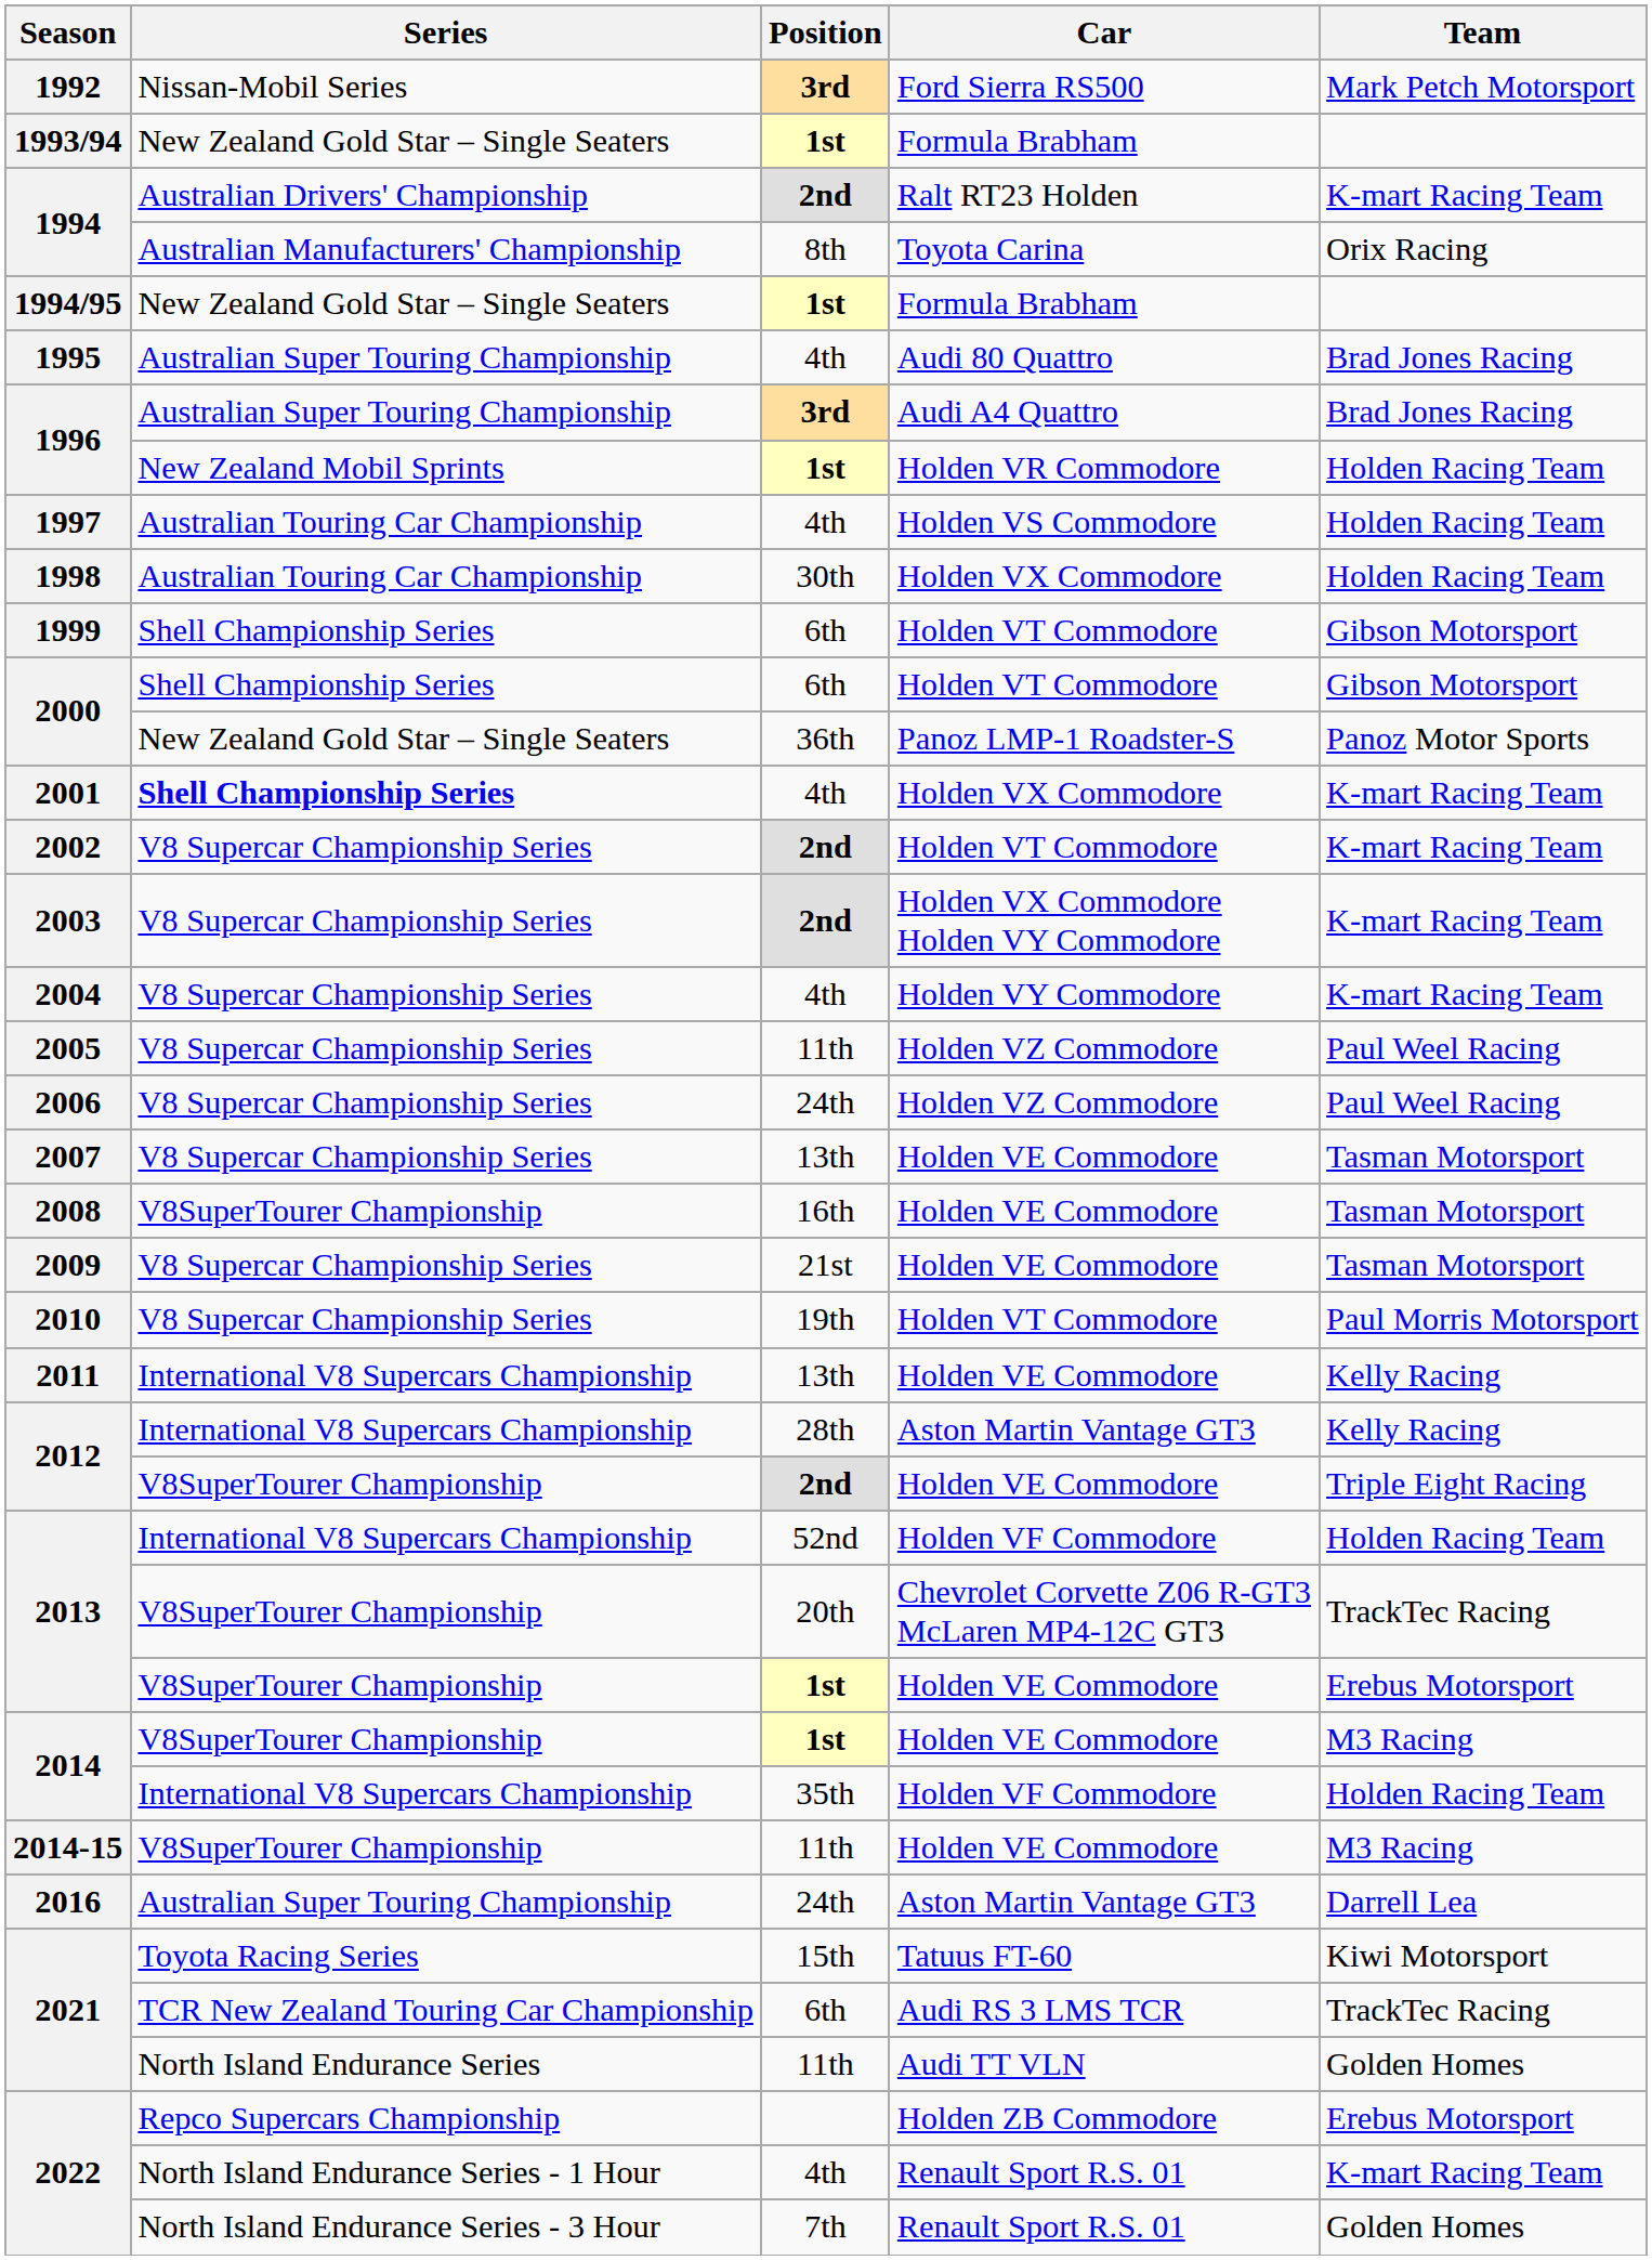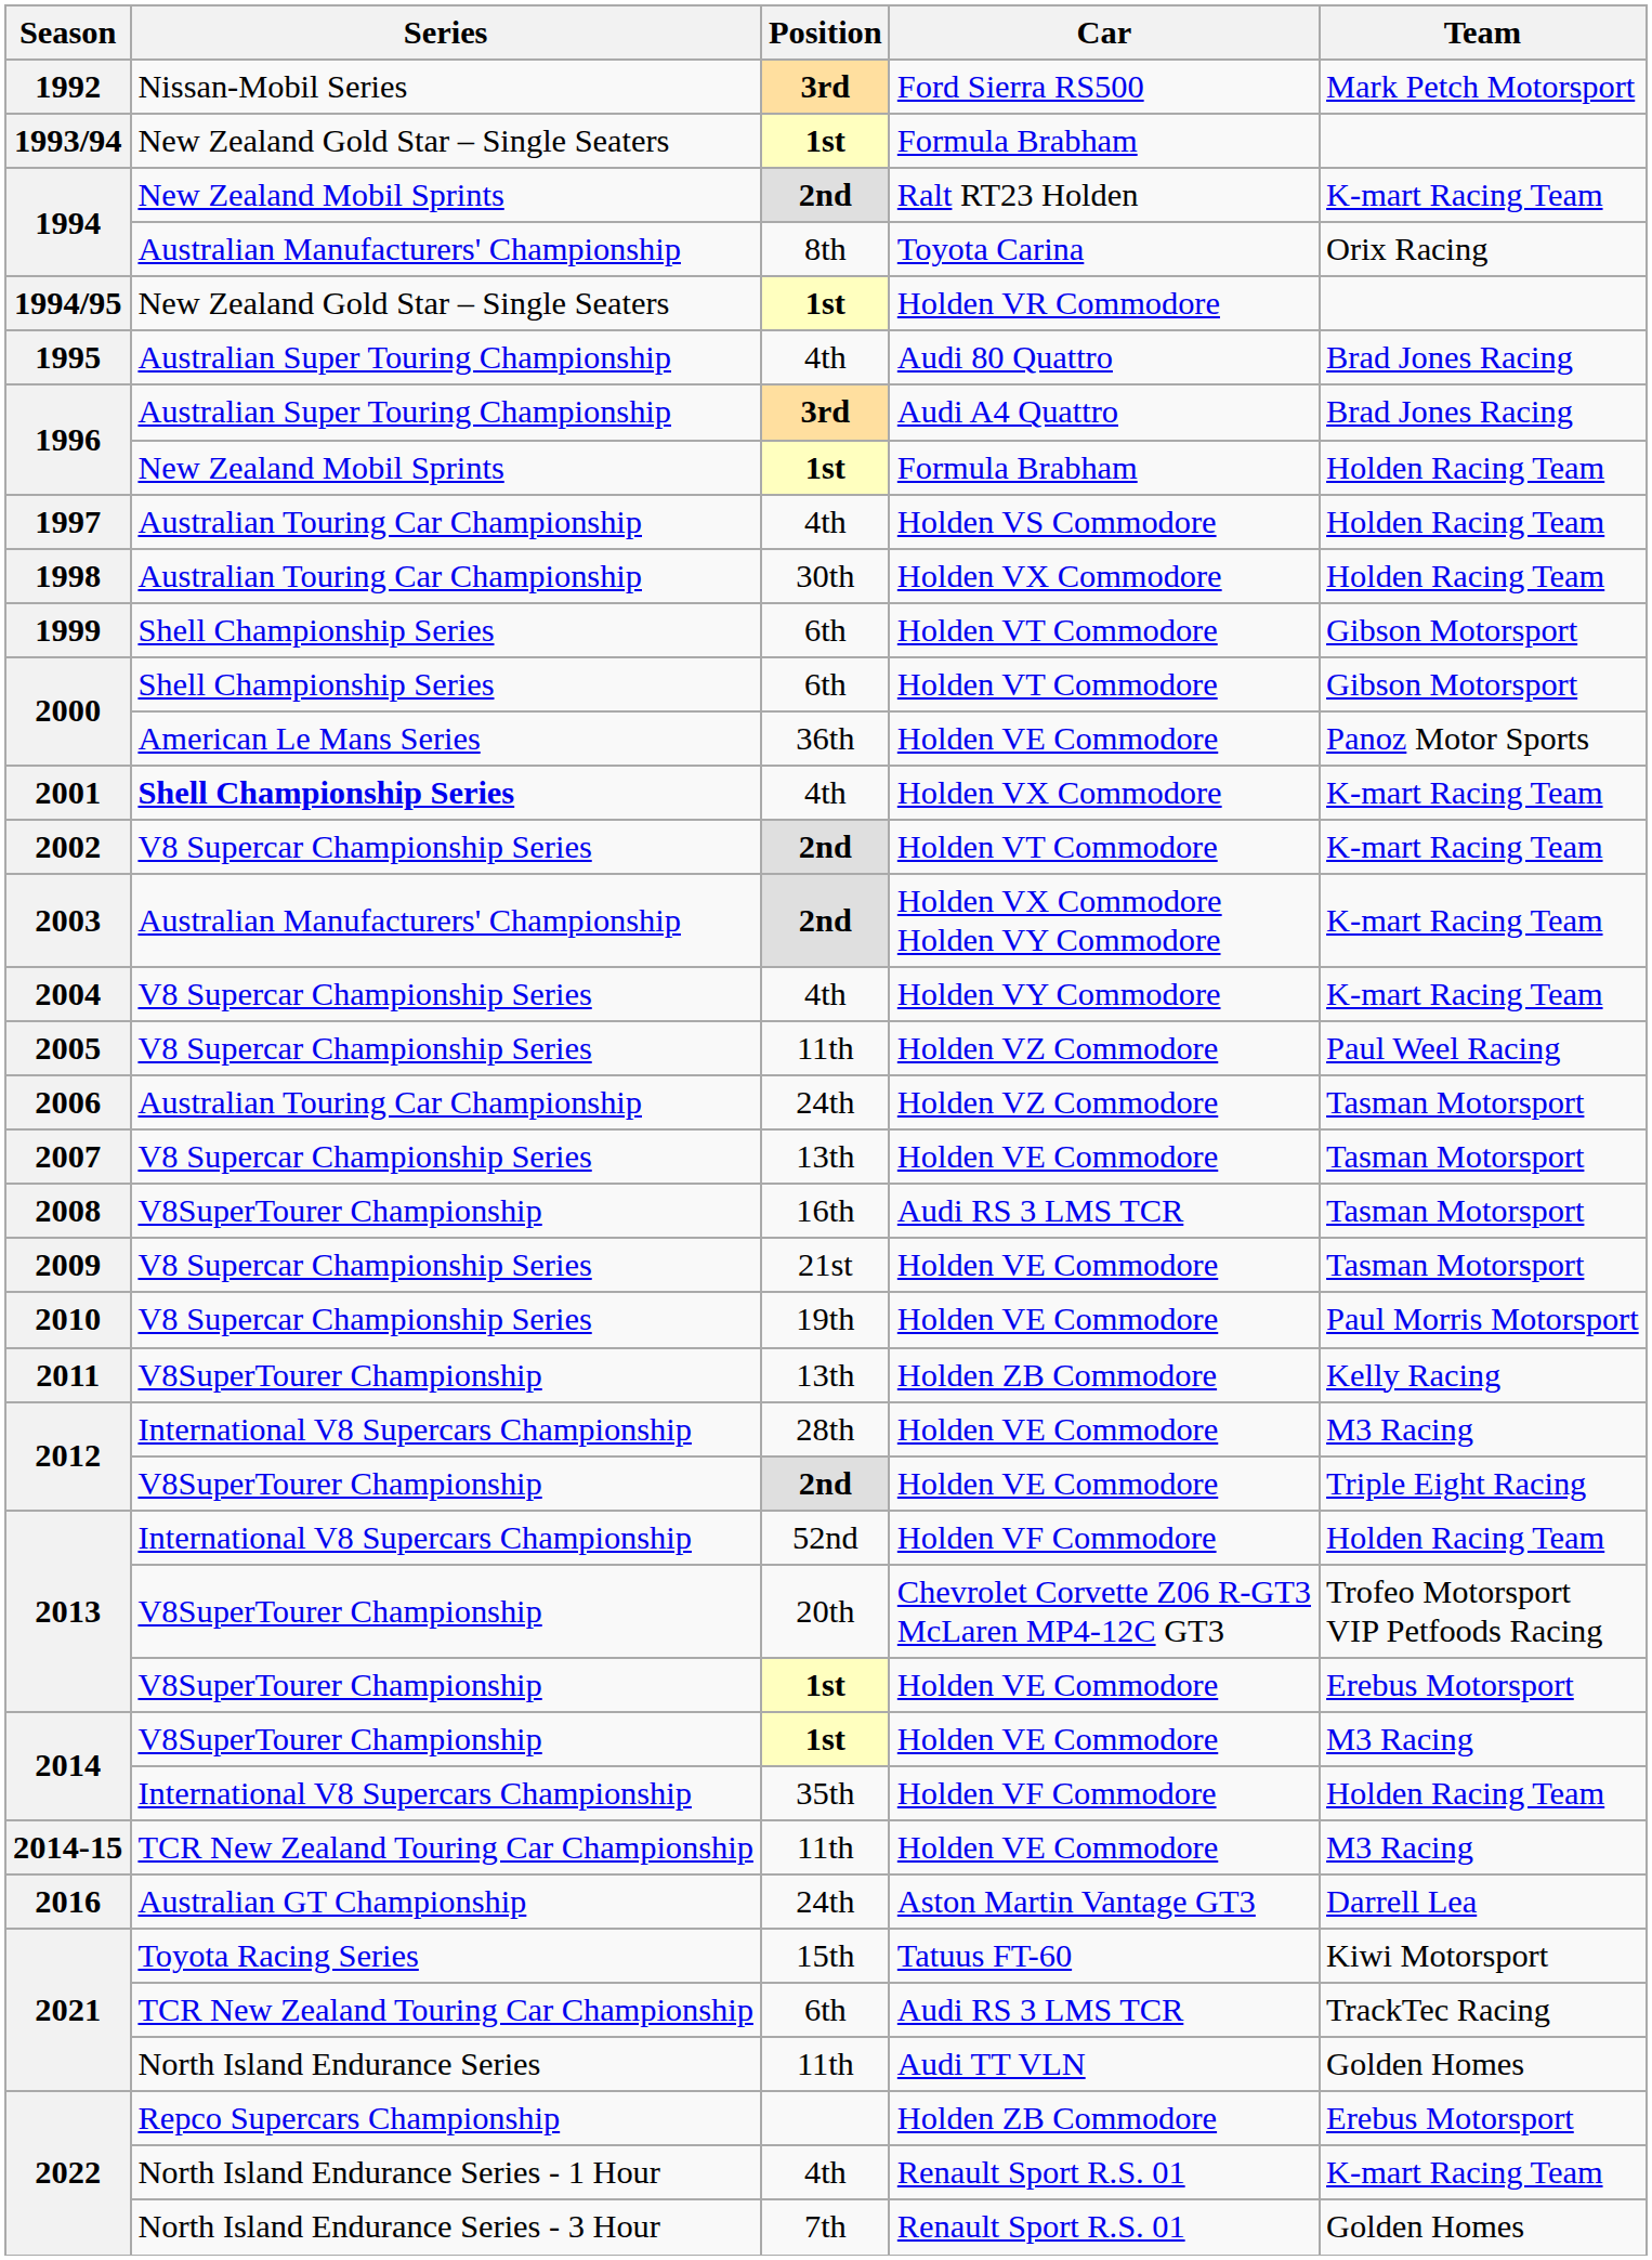 <table class="wikitable" style="font-size: 95%;">
 <tr>
 <th>Season</th>
 <th>Series</th>
 <th>Position</th>
 <th>Car</th>
 <th>Team</th>
 </tr>
 <tr>
 <th>1992</th>
 <td>Nissan-Mobil Series</td>
 <td align="center" style="background:#ffdf9f;"><strong>3rd</strong></td>
 <td><a href='#'>Ford Sierra RS500</a></td>
 <td><a href='#'>Mark Petch Motorsport</a></td>
 </tr>
 <tr>
 <th rowspan=1>1993/94</th>
 <td>New Zealand Gold Star – Single Seaters</td>
 <td align="center" style="background:#ffffbf;"><strong>1st</strong></td>
 <td><a href='#'>Formula Brabham</a></td>
 <td></td>
 </tr>
 <tr>
 <th rowspan=2>1994</th>
-<td><a href='#'>Australian Drivers' Championship</a></td>
+<td><a href='#'>New Zealand Mobil Sprints</a></td>
 <td align="center" style="background:#dfdfdf;"><strong>2nd</strong></td>
 <td><a href='#'>Ralt</a> RT23 Holden</td>
 <td><a href='#'>K-mart Racing Team</a></td>
 </tr>
 <tr>
 <td><a href='#'>Australian Manufacturers' Championship</a></td>
 <td align="center">8th</td>
 <td><a href='#'>Toyota Carina</a></td>
 <td>Orix Racing</td>
 </tr>
 <tr>
 <th rowspan=1>1994/95</th>
 <td>New Zealand Gold Star – Single Seaters</td>
 <td align="center" style="background:#ffffbf;"><strong>1st</strong></td>
-<td><a href='#'>Formula Brabham</a></td>
+<td><a href='#'>Holden VR Commodore</a></td>
 <td></td>
 </tr>
 <tr>
 <th>1995</th>
 <td><a href='#'>Australian Super Touring Championship</a></td>
 <td align="center">4th</td>
 <td><a href='#'>Audi 80 Quattro</a></td>
 <td><a href='#'>Brad Jones Racing</a></td>
 </tr>
 <tr>
 <th rowspan=2>1996</th>
 <td><a href='#'>Australian Super Touring Championship</a></td>
 <td align="center" style="background:#ffdf9f;"><strong>3rd</strong></td>
 <td><a href='#'>Audi A4 Quattro</a></td>
 <td><a href='#'>Brad Jones Racing</a></td>
 </tr>
 <tr>
 <td><a href='#'>New Zealand Mobil Sprints</a></td>
 <td align="center" style="background:#ffffbf;"><strong>1st</strong></td>
-<td><a href='#'>Holden VR Commodore</a></td>
+<td><a href='#'>Formula Brabham</a></td>
 <td><a href='#'>Holden Racing Team</a></td>
 </tr>
 <tr>
 <th>1997</th>
 <td><a href='#'>Australian Touring Car Championship</a></td>
 <td align="center">4th</td>
 <td><a href='#'>Holden VS Commodore</a></td>
 <td><a href='#'>Holden Racing Team</a></td>
 </tr>
 <tr>
 <th>1998</th>
 <td><a href='#'>Australian Touring Car Championship</a></td>
 <td align="center">30th</td>
 <td><a href='#'>Holden VX Commodore</a></td>
 <td><a href='#'>Holden Racing Team</a></td>
 </tr>
 <tr>
 <th>1999</th>
 <td><a href='#'>Shell Championship Series</a></td>
 <td align="center">6th</td>
 <td><a href='#'>Holden VT Commodore</a></td>
 <td><a href='#'>Gibson Motorsport</a></td>
 </tr>
 <tr>
 <th rowspan=2>2000</th>
 <td><a href='#'>Shell Championship Series</a></td>
 <td align="center">6th</td>
 <td><a href='#'>Holden VT Commodore</a></td>
 <td><a href='#'>Gibson Motorsport</a></td>
 </tr>
 <tr>
-<td>New Zealand Gold Star – Single Seaters</td>
+<td><a href='#'>American Le Mans Series</a></td>
 <td align="center">36th</td>
-<td><a href='#'>Panoz LMP-1 Roadster-S</a></td>
+<td><a href='#'>Holden VE Commodore</a></td>
 <td><a href='#'>Panoz</a> Motor Sports</td>
 </tr>
 <tr>
 <th>2001</th>
 <td><strong><a href='#'>Shell Championship Series</a></strong></td>
 <td align="center">4th</td>
 <td><a href='#'>Holden VX Commodore</a></td>
 <td><a href='#'>K-mart Racing Team</a></td>
 </tr>
 <tr>
 <th>2002</th>
 <td><a href='#'>V8 Supercar Championship Series</a></td>
 <td align="center" style="background:#dfdfdf;"><strong>2nd</strong></td>
 <td><a href='#'>Holden VT Commodore</a></td>
 <td><a href='#'>K-mart Racing Team</a></td>
 </tr>
 <tr>
 <th>2003</th>
-<td><a href='#'>V8 Supercar Championship Series</a></td>
+<td><a href='#'>Australian Manufacturers' Championship</a></td>
 <td align="center" style="background:#dfdfdf;"><strong>2nd</strong></td>
 <td><a href='#'>Holden VX Commodore</a><br><a href='#'>Holden VY Commodore</a></td>
 <td><a href='#'>K-mart Racing Team</a></td>
 </tr>
 <tr>
 <th>2004</th>
 <td><a href='#'>V8 Supercar Championship Series</a></td>
 <td align="center">4th</td>
 <td><a href='#'>Holden VY Commodore</a></td>
 <td><a href='#'>K-mart Racing Team</a></td>
 </tr>
 <tr>
 <th>2005</th>
 <td><a href='#'>V8 Supercar Championship Series</a></td>
 <td align="center">11th</td>
 <td><a href='#'>Holden VZ Commodore</a></td>
 <td><a href='#'>Paul Weel Racing</a></td>
 </tr>
 <tr>
 <th>2006</th>
-<td><a href='#'>V8 Supercar Championship Series</a></td>
+<td><a href='#'>Australian Touring Car Championship</a></td>
 <td align="center">24th</td>
 <td><a href='#'>Holden VZ Commodore</a></td>
-<td><a href='#'>Paul Weel Racing</a></td>
+<td><a href='#'>Tasman Motorsport</a></td>
 </tr>
 <tr>
 <th>2007</th>
 <td><a href='#'>V8 Supercar Championship Series</a></td>
 <td align="center">13th</td>
 <td><a href='#'>Holden VE Commodore</a></td>
 <td><a href='#'>Tasman Motorsport</a></td>
 </tr>
 <tr>
 <th>2008</th>
 <td><a href='#'>V8SuperTourer Championship</a></td>
 <td align="center">16th</td>
-<td><a href='#'>Holden VE Commodore</a></td>
+<td><a href='#'>Audi RS 3 LMS TCR</a></td>
 <td><a href='#'>Tasman Motorsport</a></td>
 </tr>
 <tr>
 <th>2009</th>
 <td><a href='#'>V8 Supercar Championship Series</a></td>
 <td align="center">21st</td>
 <td><a href='#'>Holden VE Commodore</a></td>
 <td><a href='#'>Tasman Motorsport</a></td>
 </tr>
 <tr>
 <th>2010</th>
 <td><a href='#'>V8 Supercar Championship Series</a></td>
 <td align="center">19th</td>
-<td><a href='#'>Holden VT Commodore</a></td>
+<td><a href='#'>Holden VE Commodore</a></td>
 <td><a href='#'>Paul Morris Motorsport</a></td>
 </tr>
 <tr>
 <th>2011</th>
-<td><a href='#'>International V8 Supercars Championship</a></td>
+<td><a href='#'>V8SuperTourer Championship</a></td>
 <td align="center">13th</td>
-<td><a href='#'>Holden VE Commodore</a></td>
+<td><a href='#'>Holden ZB Commodore</a></td>
 <td><a href='#'>Kelly Racing</a></td>
 </tr>
 <tr>
 <th rowspan=2>2012</th>
 <td><a href='#'>International V8 Supercars Championship</a></td>
 <td align="center">28th</td>
-<td><a href='#'>Aston Martin Vantage GT3</a></td>
-<td><a href='#'>Kelly Racing</a></td>
+<td><a href='#'>Holden VE Commodore</a></td>
+<td><a href='#'>M3 Racing</a></td>
 </tr>
 <tr>
 <td><a href='#'>V8SuperTourer Championship</a></td>
 <td align="center" style="background:#dfdfdf;"><strong>2nd</strong></td>
 <td><a href='#'>Holden VE Commodore</a></td>
 <td><a href='#'>Triple Eight Racing</a></td>
 </tr>
 <tr>
 <th rowspan=3>2013</th>
 <td><a href='#'>International V8 Supercars Championship</a></td>
 <td align="center">52nd</td>
 <td><a href='#'>Holden VF Commodore</a></td>
 <td><a href='#'>Holden Racing Team</a></td>
 </tr>
 <tr>
 <td><a href='#'>V8SuperTourer Championship</a></td>
 <td align="center">20th</td>
 <td><a href='#'>Chevrolet Corvette Z06 R-GT3</a><br><a href='#'>McLaren MP4-12C</a> GT3</td>
-<td>TrackTec Racing</td>
+<td>Trofeo Motorsport<br>VIP Petfoods Racing</td>
 </tr>
 <tr>
 <td><a href='#'>V8SuperTourer Championship</a></td>
 <td align="center" style="background:#ffffbf;"><strong>1st</strong></td>
 <td><a href='#'>Holden VE Commodore</a></td>
 <td><a href='#'>Erebus Motorsport</a></td>
 </tr>
 <tr>
 <th rowspan=2>2014</th>
 <td><a href='#'>V8SuperTourer Championship</a></td>
 <td align="center" style="background:#ffffbf;"><strong>1st</strong></td>
 <td><a href='#'>Holden VE Commodore</a></td>
 <td><a href='#'>M3 Racing</a></td>
 </tr>
 <tr>
 <td><a href='#'>International V8 Supercars Championship</a></td>
 <td align="center">35th</td>
 <td><a href='#'>Holden VF Commodore</a></td>
 <td><a href='#'>Holden Racing Team</a></td>
 </tr>
 <tr>
 <th>2014-15</th>
-<td><a href='#'>V8SuperTourer Championship</a></td>
+<td><a href='#'>TCR New Zealand Touring Car Championship</a></td>
 <td align="center">11th</td>
 <td><a href='#'>Holden VE Commodore</a></td>
 <td><a href='#'>M3 Racing</a></td>
 </tr>
 <tr>
 <th>2016</th>
-<td><a href='#'>Australian Super Touring Championship</a></td>
+<td><a href='#'>Australian GT Championship</a></td>
 <td align="center">24th</td>
 <td><a href='#'>Aston Martin Vantage GT3</a></td>
 <td><a href='#'>Darrell Lea</a></td>
 </tr>
 <tr>
 <th rowspan=3>2021</th>
 <td><a href='#'>Toyota Racing Series</a></td>
 <td align="center">15th</td>
 <td><a href='#'>Tatuus FT-60</a></td>
 <td>Kiwi Motorsport</td>
 </tr>
 <tr>
 <td><a href='#'>TCR New Zealand Touring Car Championship</a></td>
 <td align="center">6th</td>
 <td><a href='#'>Audi RS 3 LMS TCR</a></td>
 <td>TrackTec Racing</td>
 </tr>
 <tr>
 <td>North Island Endurance Series</td>
 <td align="center">11th</td>
 <td><a href='#'>Audi TT VLN</a></td>
 <td>Golden Homes</td>
 </tr>
 <tr>
 <th rowspan=3>2022</th>
 <td><a href='#'>Repco Supercars Championship</a></td>
 <td align="center"></td>
 <td><a href='#'>Holden ZB Commodore</a></td>
 <td><a href='#'>Erebus Motorsport</a></td>
 </tr>
 <tr>
 <td>North Island Endurance Series - 1 Hour</td>
 <td align="center">4th</td>
 <td><a href='#'>Renault Sport R.S. 01</a></td>
 <td><a href='#'>K-mart Racing Team</a></td>
 </tr>
 <tr>
 <td>North Island Endurance Series - 3 Hour</td>
 <td align="center">7th</td>
 <td><a href='#'>Renault Sport R.S. 01</a></td>
 <td>Golden Homes</td>
 </tr>
 <tr>
 </tr>
 </table>
